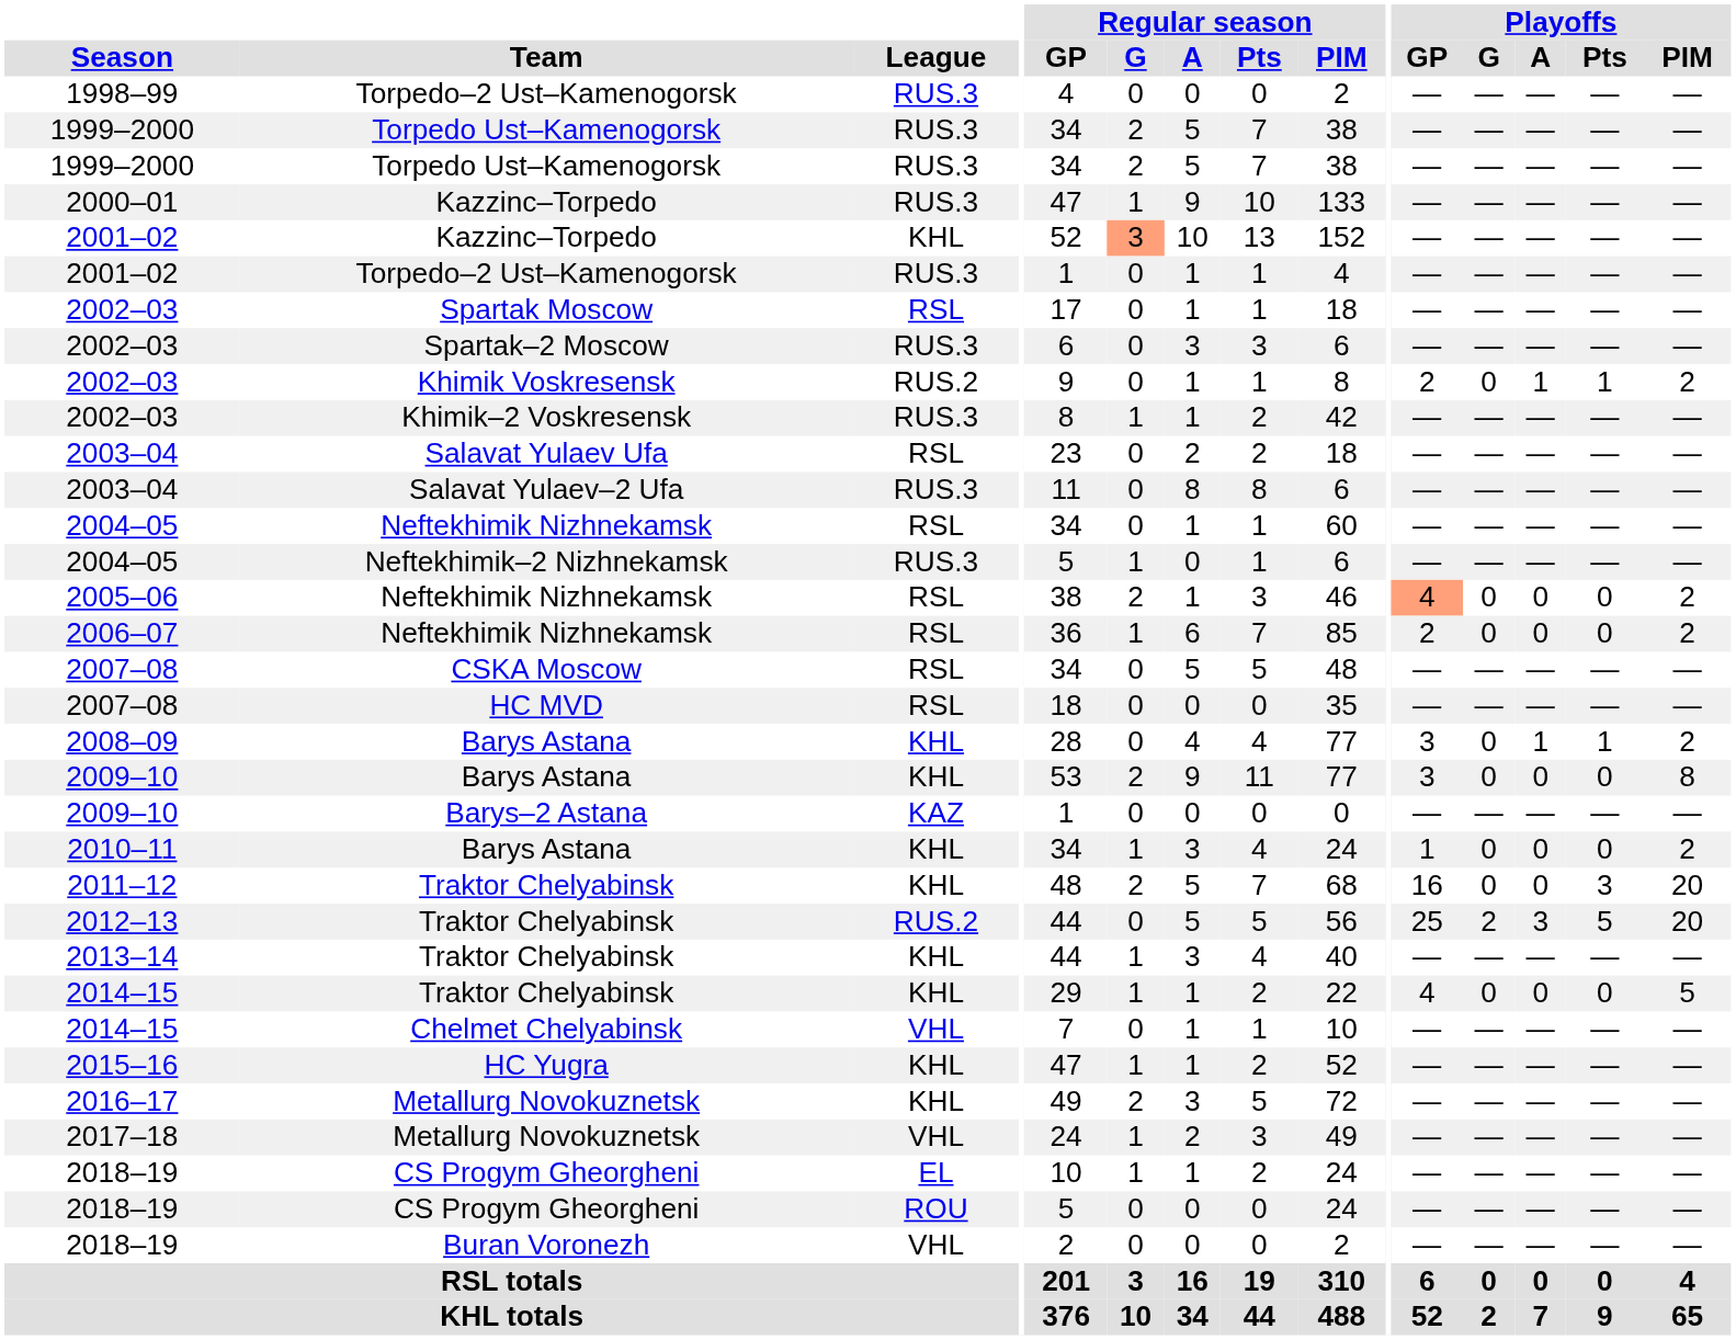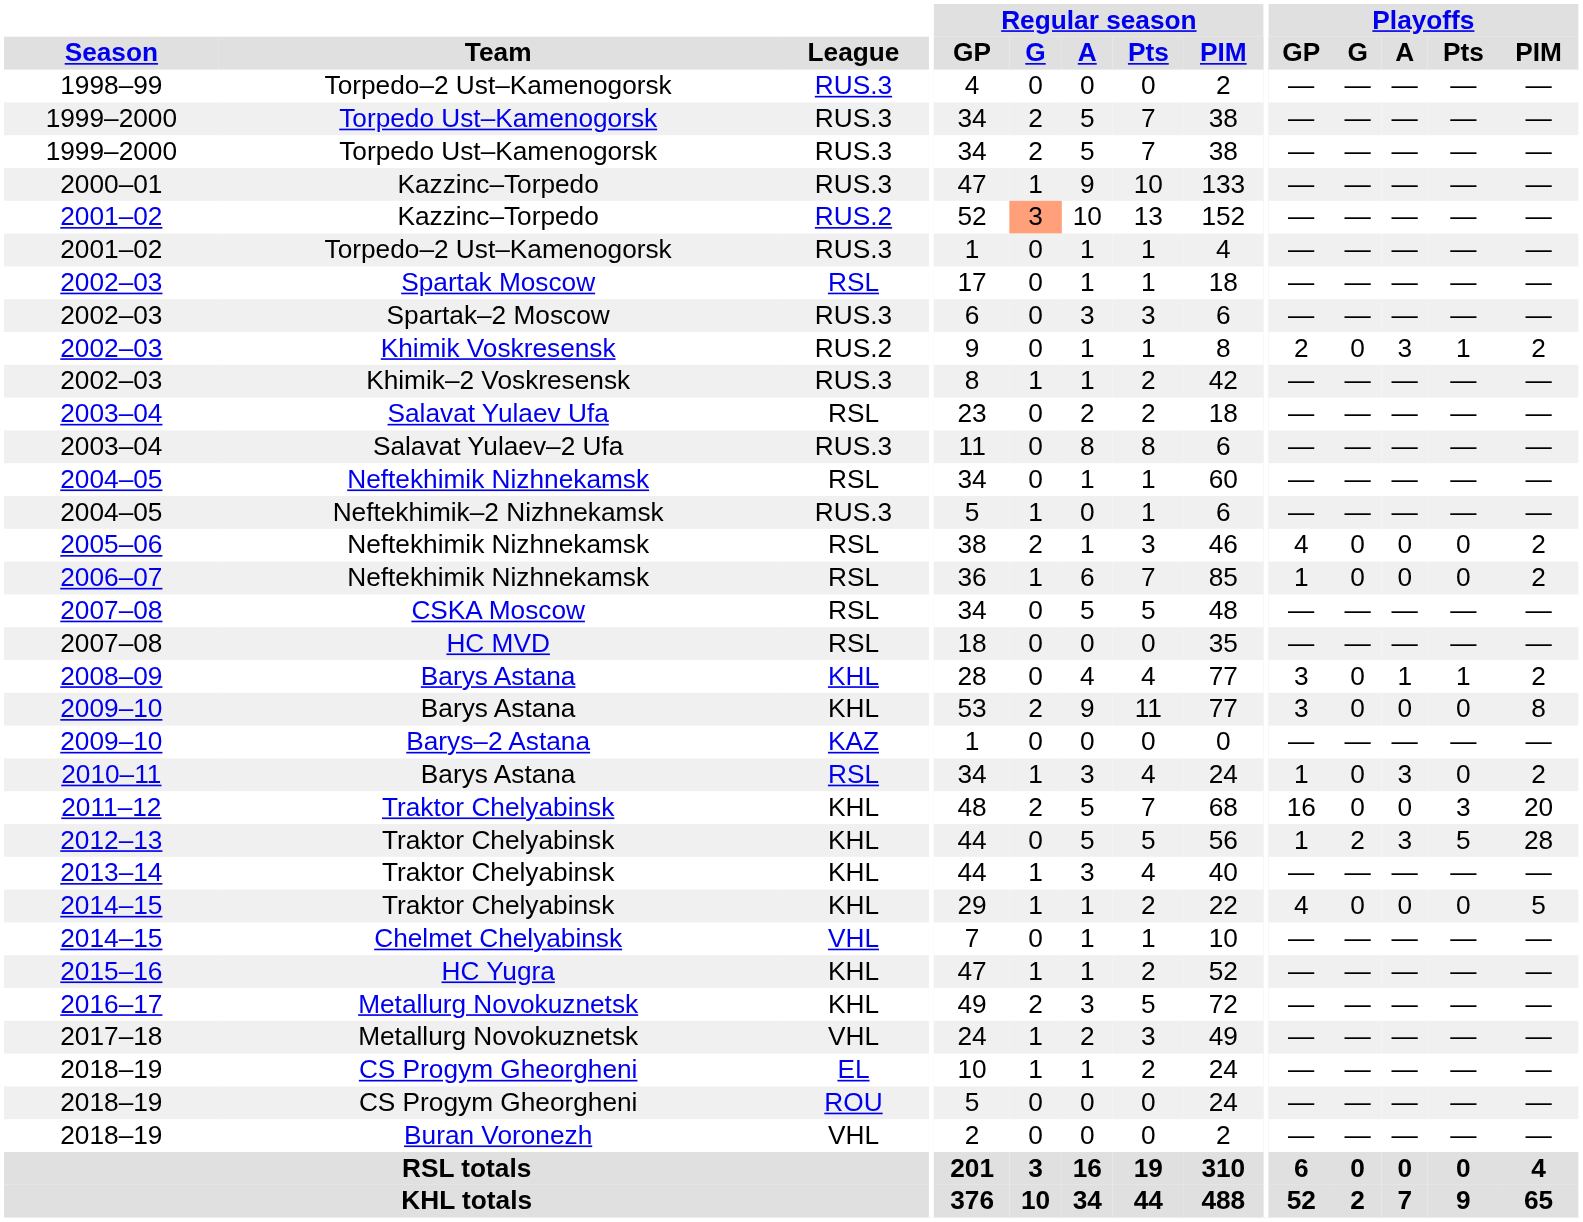 <table border="0" cellpadding="1" cellspacing="0" style="text-align:center; width:60em">
 <tr bgcolor="#e0e0e0">
 <th colspan="3" bgcolor="#ffffff"></th>
 <th rowspan="99" bgcolor="#ffffff"></th>
 <th colspan="5"><a href='#'>Regular season</a></th>
 <th rowspan="99" bgcolor="#ffffff"></th>
 <th colspan="5"><a href='#'>Playoffs</a></th>
 </tr>
 <tr bgcolor="#e0e0e0">
 <th><a href='#'>Season</a></th>
 <th>Team</th>
 <th>League</th>
 <th>GP</th>
 <th><a href='#'>G</a></th>
 <th><a href='#'>A</a></th>
 <th><a href='#'>Pts</a></th>
 <th><a href='#'>PIM</a></th>
 <th>GP</th>
 <th>G</th>
 <th>A</th>
 <th>Pts</th>
 <th>PIM</th>
 </tr>
 <tr>
 <td>1998–99</td>
 <td>Torpedo–2 Ust–Kamenogorsk</td>
 <td><a href='#'>RUS.3</a></td>
 <td>4</td>
 <td>0</td>
 <td>0</td>
 <td>0</td>
 <td>2</td>
 <td>—</td>
 <td>—</td>
 <td>—</td>
 <td>—</td>
 <td>—</td>
 </tr>
 <tr bgcolor="#f0f0f0">
 <td>1999–2000</td>
 <td><a href='#'>Torpedo Ust–Kamenogorsk</a></td>
 <td>RUS.3</td>
 <td>34</td>
 <td>2</td>
 <td>5</td>
 <td>7</td>
 <td>38</td>
 <td>—</td>
 <td>—</td>
 <td>—</td>
 <td>—</td>
 <td>—</td>
 </tr>
 <tr>
 <td>1999–2000</td>
 <td>Torpedo Ust–Kamenogorsk</td>
 <td>RUS.3</td>
 <td>34</td>
 <td>2</td>
 <td>5</td>
 <td>7</td>
 <td>38</td>
 <td>—</td>
 <td>—</td>
 <td>—</td>
 <td>—</td>
 <td>—</td>
 </tr>
 <tr bgcolor="#f0f0f0">
 <td>2000–01</td>
 <td>Kazzinc–Torpedo</td>
 <td>RUS.3</td>
 <td>47</td>
 <td>1</td>
 <td>9</td>
 <td>10</td>
 <td>133</td>
 <td>—</td>
 <td>—</td>
 <td>—</td>
 <td>—</td>
 <td>—</td>
 </tr>
 <tr>
 <td><a href='#'>2001–02</a></td>
 <td>Kazzinc–Torpedo</td>
-<td>KHL</td>
+<td><a href='#'>RUS.2</a></td>
 <td>52</td>
 <td style="background: lightsalmon;">3</td>
 <td>10</td>
 <td>13</td>
 <td>152</td>
 <td>—</td>
 <td>—</td>
 <td>—</td>
 <td>—</td>
 <td>—</td>
 </tr>
 <tr bgcolor="#f0f0f0">
 <td>2001–02</td>
 <td>Torpedo–2 Ust–Kamenogorsk</td>
 <td>RUS.3</td>
 <td>1</td>
 <td>0</td>
 <td>1</td>
 <td>1</td>
 <td>4</td>
 <td>—</td>
 <td>—</td>
 <td>—</td>
 <td>—</td>
 <td>—</td>
 </tr>
 <tr>
 <td><a href='#'>2002–03</a></td>
 <td><a href='#'>Spartak Moscow</a></td>
 <td><a href='#'>RSL</a></td>
 <td>17</td>
 <td>0</td>
 <td>1</td>
 <td>1</td>
 <td>18</td>
 <td>—</td>
 <td>—</td>
 <td>—</td>
 <td>—</td>
 <td>—</td>
 </tr>
 <tr bgcolor="#f0f0f0">
 <td>2002–03</td>
 <td>Spartak–2 Moscow</td>
 <td>RUS.3</td>
 <td>6</td>
 <td>0</td>
 <td>3</td>
 <td>3</td>
 <td>6</td>
 <td>—</td>
 <td>—</td>
 <td>—</td>
 <td>—</td>
 <td>—</td>
 </tr>
 <tr>
 <td><a href='#'>2002–03</a></td>
 <td><a href='#'>Khimik Voskresensk</a></td>
 <td>RUS.2</td>
 <td>9</td>
 <td>0</td>
 <td>1</td>
 <td>1</td>
 <td>8</td>
 <td>2</td>
 <td>0</td>
-<td>1</td>
+<td>3</td>
 <td>1</td>
 <td>2</td>
 </tr>
 <tr bgcolor="#f0f0f0">
 <td>2002–03</td>
 <td>Khimik–2 Voskresensk</td>
 <td>RUS.3</td>
 <td>8</td>
 <td>1</td>
 <td>1</td>
 <td>2</td>
 <td>42</td>
 <td>—</td>
 <td>—</td>
 <td>—</td>
 <td>—</td>
 <td>—</td>
 </tr>
 <tr>
 <td><a href='#'>2003–04</a></td>
 <td><a href='#'>Salavat Yulaev Ufa</a></td>
 <td>RSL</td>
 <td>23</td>
 <td>0</td>
 <td>2</td>
 <td>2</td>
 <td>18</td>
 <td>—</td>
 <td>—</td>
 <td>—</td>
 <td>—</td>
 <td>—</td>
 </tr>
 <tr bgcolor="#f0f0f0">
 <td>2003–04</td>
 <td>Salavat Yulaev–2 Ufa</td>
 <td>RUS.3</td>
 <td>11</td>
 <td>0</td>
 <td>8</td>
 <td>8</td>
 <td>6</td>
 <td>—</td>
 <td>—</td>
 <td>—</td>
 <td>—</td>
 <td>—</td>
 </tr>
 <tr>
 <td><a href='#'>2004–05</a></td>
 <td><a href='#'>Neftekhimik Nizhnekamsk</a></td>
 <td>RSL</td>
 <td>34</td>
 <td>0</td>
 <td>1</td>
 <td>1</td>
 <td>60</td>
 <td>—</td>
 <td>—</td>
 <td>—</td>
 <td>—</td>
 <td>—</td>
 </tr>
 <tr bgcolor="#f0f0f0">
 <td>2004–05</td>
 <td>Neftekhimik–2 Nizhnekamsk</td>
 <td>RUS.3</td>
 <td>5</td>
 <td>1</td>
 <td>0</td>
 <td>1</td>
 <td>6</td>
 <td>—</td>
 <td>—</td>
 <td>—</td>
 <td>—</td>
 <td>—</td>
 </tr>
 <tr>
 <td><a href='#'>2005–06</a></td>
 <td>Neftekhimik Nizhnekamsk</td>
 <td>RSL</td>
 <td>38</td>
 <td>2</td>
 <td>1</td>
 <td>3</td>
 <td>46</td>
-<td style="background: lightsalmon;">4</td>
+<td>4</td>
 <td>0</td>
 <td>0</td>
 <td>0</td>
 <td>2</td>
 </tr>
 <tr bgcolor="#f0f0f0">
 <td><a href='#'>2006–07</a></td>
 <td>Neftekhimik Nizhnekamsk</td>
 <td>RSL</td>
 <td>36</td>
 <td>1</td>
 <td>6</td>
 <td>7</td>
 <td>85</td>
-<td>2</td>
+<td>1</td>
 <td>0</td>
 <td>0</td>
 <td>0</td>
 <td>2</td>
 </tr>
 <tr>
 <td><a href='#'>2007–08</a></td>
 <td><a href='#'>CSKA Moscow</a></td>
 <td>RSL</td>
 <td>34</td>
 <td>0</td>
 <td>5</td>
 <td>5</td>
 <td>48</td>
 <td>—</td>
 <td>—</td>
 <td>—</td>
 <td>—</td>
 <td>—</td>
 </tr>
 <tr bgcolor="#f0f0f0">
 <td>2007–08</td>
 <td><a href='#'>HC MVD</a></td>
 <td>RSL</td>
 <td>18</td>
 <td>0</td>
 <td>0</td>
 <td>0</td>
 <td>35</td>
 <td>—</td>
 <td>—</td>
 <td>—</td>
 <td>—</td>
 <td>—</td>
 </tr>
 <tr>
 <td><a href='#'>2008–09</a></td>
 <td><a href='#'>Barys Astana</a></td>
 <td><a href='#'>KHL</a></td>
 <td>28</td>
 <td>0</td>
 <td>4</td>
 <td>4</td>
 <td>77</td>
 <td>3</td>
 <td>0</td>
 <td>1</td>
 <td>1</td>
 <td>2</td>
 </tr>
 <tr bgcolor="#f0f0f0">
 <td><a href='#'>2009–10</a></td>
 <td>Barys Astana</td>
 <td>KHL</td>
 <td>53</td>
 <td>2</td>
 <td>9</td>
 <td>11</td>
 <td>77</td>
 <td>3</td>
 <td>0</td>
 <td>0</td>
 <td>0</td>
 <td>8</td>
 </tr>
 <tr>
 <td><a href='#'>2009–10</a></td>
 <td><a href='#'>Barys–2 Astana</a></td>
 <td><a href='#'>KAZ</a></td>
 <td>1</td>
 <td>0</td>
 <td>0</td>
 <td>0</td>
 <td>0</td>
 <td>—</td>
 <td>—</td>
 <td>—</td>
 <td>—</td>
 <td>—</td>
 </tr>
 <tr bgcolor="#f0f0f0">
 <td><a href='#'>2010–11</a></td>
 <td>Barys Astana</td>
-<td>KHL</td>
+<td><a href='#'>RSL</a></td>
 <td>34</td>
 <td>1</td>
 <td>3</td>
 <td>4</td>
 <td>24</td>
 <td>1</td>
 <td>0</td>
-<td>0</td>
+<td>3</td>
 <td>0</td>
 <td>2</td>
 </tr>
 <tr>
 <td><a href='#'>2011–12</a></td>
 <td><a href='#'>Traktor Chelyabinsk</a></td>
 <td>KHL</td>
 <td>48</td>
 <td>2</td>
 <td>5</td>
 <td>7</td>
 <td>68</td>
 <td>16</td>
 <td>0</td>
 <td>0</td>
 <td>3</td>
 <td>20</td>
 </tr>
 <tr bgcolor="#f0f0f0">
 <td><a href='#'>2012–13</a></td>
 <td>Traktor Chelyabinsk</td>
-<td><a href='#'>RUS.2</a></td>
+<td>KHL</td>
 <td>44</td>
 <td>0</td>
 <td>5</td>
 <td>5</td>
 <td>56</td>
-<td>25</td>
+<td>1</td>
 <td>2</td>
 <td>3</td>
 <td>5</td>
-<td>20</td>
+<td>28</td>
 </tr>
 <tr>
 <td><a href='#'>2013–14</a></td>
 <td>Traktor Chelyabinsk</td>
 <td>KHL</td>
 <td>44</td>
 <td>1</td>
 <td>3</td>
 <td>4</td>
 <td>40</td>
 <td>—</td>
 <td>—</td>
 <td>—</td>
 <td>—</td>
 <td>—</td>
 </tr>
 <tr bgcolor="#f0f0f0">
 <td><a href='#'>2014–15</a></td>
 <td>Traktor Chelyabinsk</td>
 <td>KHL</td>
 <td>29</td>
 <td>1</td>
 <td>1</td>
 <td>2</td>
 <td>22</td>
 <td>4</td>
 <td>0</td>
 <td>0</td>
 <td>0</td>
 <td>5</td>
 </tr>
 <tr>
 <td><a href='#'>2014–15</a></td>
 <td><a href='#'>Chelmet Chelyabinsk</a></td>
 <td><a href='#'>VHL</a></td>
 <td>7</td>
 <td>0</td>
 <td>1</td>
 <td>1</td>
 <td>10</td>
 <td>—</td>
 <td>—</td>
 <td>—</td>
 <td>—</td>
 <td>—</td>
 </tr>
 <tr bgcolor="#f0f0f0">
 <td><a href='#'>2015–16</a></td>
 <td><a href='#'>HC Yugra</a></td>
 <td>KHL</td>
 <td>47</td>
 <td>1</td>
 <td>1</td>
 <td>2</td>
 <td>52</td>
 <td>—</td>
 <td>—</td>
 <td>—</td>
 <td>—</td>
 <td>—</td>
 </tr>
 <tr>
 <td><a href='#'>2016–17</a></td>
 <td><a href='#'>Metallurg Novokuznetsk</a></td>
 <td>KHL</td>
 <td>49</td>
 <td>2</td>
 <td>3</td>
 <td>5</td>
 <td>72</td>
 <td>—</td>
 <td>—</td>
 <td>—</td>
 <td>—</td>
 <td>—</td>
 </tr>
 <tr bgcolor="#f0f0f0">
 <td>2017–18</td>
 <td>Metallurg Novokuznetsk</td>
 <td>VHL</td>
 <td>24</td>
 <td>1</td>
 <td>2</td>
 <td>3</td>
 <td>49</td>
 <td>—</td>
 <td>—</td>
 <td>—</td>
 <td>—</td>
 <td>—</td>
 </tr>
 <tr>
 <td>2018–19</td>
 <td><a href='#'>CS Progym Gheorgheni</a></td>
 <td><a href='#'>EL</a></td>
 <td>10</td>
 <td>1</td>
 <td>1</td>
 <td>2</td>
 <td>24</td>
 <td>—</td>
 <td>—</td>
 <td>—</td>
 <td>—</td>
 <td>—</td>
 </tr>
 <tr bgcolor="#f0f0f0">
 <td>2018–19</td>
 <td>CS Progym Gheorgheni</td>
 <td><a href='#'>ROU</a></td>
 <td>5</td>
 <td>0</td>
 <td>0</td>
 <td>0</td>
 <td>24</td>
 <td>—</td>
 <td>—</td>
 <td>—</td>
 <td>—</td>
 <td>—</td>
 </tr>
 <tr>
 <td>2018–19</td>
 <td><a href='#'>Buran Voronezh</a></td>
 <td>VHL</td>
 <td>2</td>
 <td>0</td>
 <td>0</td>
 <td>0</td>
 <td>2</td>
 <td>—</td>
 <td>—</td>
 <td>—</td>
 <td>—</td>
 <td>—</td>
 </tr>
 <tr bgcolor="#e0e0e0">
 <th colspan="3">RSL totals</th>
 <th>201</th>
 <th>3</th>
 <th>16</th>
 <th>19</th>
 <th>310</th>
 <th>6</th>
 <th>0</th>
 <th>0</th>
 <th>0</th>
 <th>4</th>
 </tr>
 <tr bgcolor="#e0e0e0">
 <th colspan="3">KHL totals</th>
 <th>376</th>
 <th>10</th>
 <th>34</th>
 <th>44</th>
 <th>488</th>
 <th>52</th>
 <th>2</th>
 <th>7</th>
 <th>9</th>
 <th>65</th>
 </tr>
 </table>
